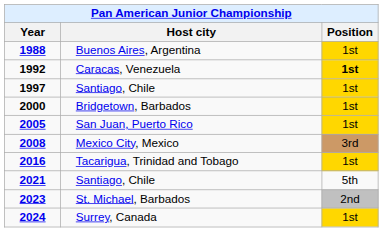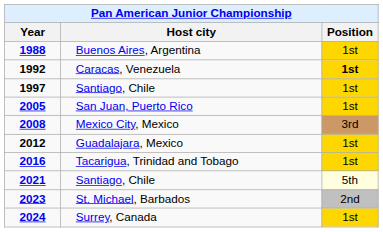 <table class="wikitable" style="text-align: center;">
 <tr>
 <th colspan=3 style="background-color: #ddeeff;"><a href='#'>Pan American Junior Championship</a></th>
 </tr>
 <tr>
 <th style="width: 70px;">Year</th>
 <th style="width: 350px;">Host city</th>
 <th style="width: 70px;">Position</th>
 </tr>
 <tr>
 <td><strong><a href='#'>1988</a></strong></td>
 <td style="text-align: left; padding-left: 20px;"> <a href='#'>Buenos Aires</a>, Argentina</td>
 <td style="background-color: gold">1st</td>
 </tr>
 <tr>
 <td><strong>1992</strong></td>
 <td style="text-align: left; padding-left: 20px;"> <a href='#'>Caracas</a>, Venezuela</td>
 <td style="background-color: gold"><strong>1st</strong></td>
 </tr>
 <tr>
 <td><strong>1997</strong></td>
 <td style="text-align: left; padding-left: 20px;"> <a href='#'>Santiago</a>, Chile</td>
 <td style="background-color: gold">1st</td>
 </tr>
 <tr>
-<td><strong>2000</strong></td>
-<td style="text-align: left; padding-left: 20px;"> <a href='#'>Bridgetown</a>, Barbados</td>
-<td style="background-color: gold">1st</td>
-</tr>
-<tr>
 <td><strong><a href='#'>2005</a></strong></td>
 <td style="text-align: left; padding-left: 20px;"> <a href='#'>San Juan, Puerto Rico</a></td>
 <td style="background-color: gold">1st</td>
 </tr>
 <tr>
 <td><strong><a href='#'>2008</a></strong></td>
 <td style="text-align: left; padding-left: 20px;"> <a href='#'>Mexico City</a>, Mexico</td>
 <td style="background-color: #cc9966">3rd</td>
 </tr>
 <tr>
+<td><strong>2012</strong></td>
+<td style="text-align: left; padding-left: 20px;"> <a href='#'>Guadalajara</a>, Mexico</td>
+<td style="background-color: gold">1st</td>
+</tr>
+<tr>
 <td><strong><a href='#'>2016</a></strong></td>
 <td style="text-align: left; padding-left: 20px;"> <a href='#'>Tacarigua</a>, Trinidad and Tobago</td>
 <td style="background-color: gold">1st</td>
 </tr>
 <tr>
 <td><strong><a href='#'>2021</a></strong></td>
 <td style="text-align: left; padding-left: 20px;"> <a href='#'>Santiago</a>, Chile</td>
-<td>5th</td>
+<td style="background: lightyellow;">5th</td>
 </tr>
 <tr>
 <td><strong><a href='#'>2023</a></strong></td>
 <td style="text-align: left; padding-left: 20px;"> <a href='#'>St. Michael</a>, Barbados</td>
 <td style="background-color: silver">2nd</td>
 </tr>
 <tr>
 <td><strong><a href='#'>2024</a></strong></td>
 <td style="text-align: left; padding-left: 20px;"> <a href='#'>Surrey</a>, Canada</td>
 <td style="background-color: gold">1st</td>
 </tr>
 </table>
